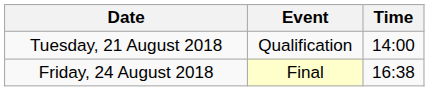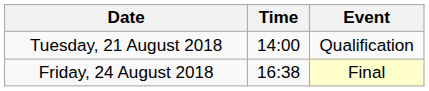 <table class = "wikitable" style="text-align:center;">
 <tr>
 <th width=220>Date</th>
+<th width=50>Time</th>
 <th width=100>Event</th>
-<th width=50>Time</th>
 </tr>
 <tr>
 <td>Tuesday, 21 August 2018</td>
+<td>14:00</td>
 <td>Qualification</td>
-<td>14:00</td>
 </tr>
 <tr>
 <td>Friday, 24 August 2018</td>
+<td>16:38</td>
 <td bgcolor=ffffcc>Final</td>
-<td>16:38</td>
 </tr>
 </table>
